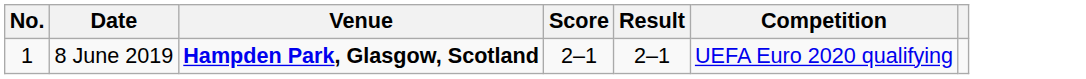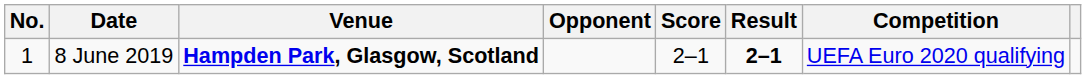 <table class="wikitable sortable">
 <tr>
 <th scope="col">No.</th>
 <th scope="col" data-sort-type="date">Date</th>
 <th scope="col">Venue</th>
+<th scope="col">Opponent</th>
 <th scope="col">Score</th>
 <th scope="col">Result</th>
 <th scope="col">Competition</th>
 <th scope="col" class="unsortable"></th>
 </tr>
 <tr>
 <td align="center">1</td>
 <td>8 June 2019</td>
 <td><strong><a href='#'>Hampden Park</a>, Glasgow, Scotland</strong></td>
+<td></td>
 <td align="center">2–1</td>
-<td align="center">2–1</td>
+<td align="center"><strong>2–1</strong></td>
 <td><a href='#'>UEFA Euro 2020 qualifying</a></td>
 <td></td>
 </tr>
 </table>
